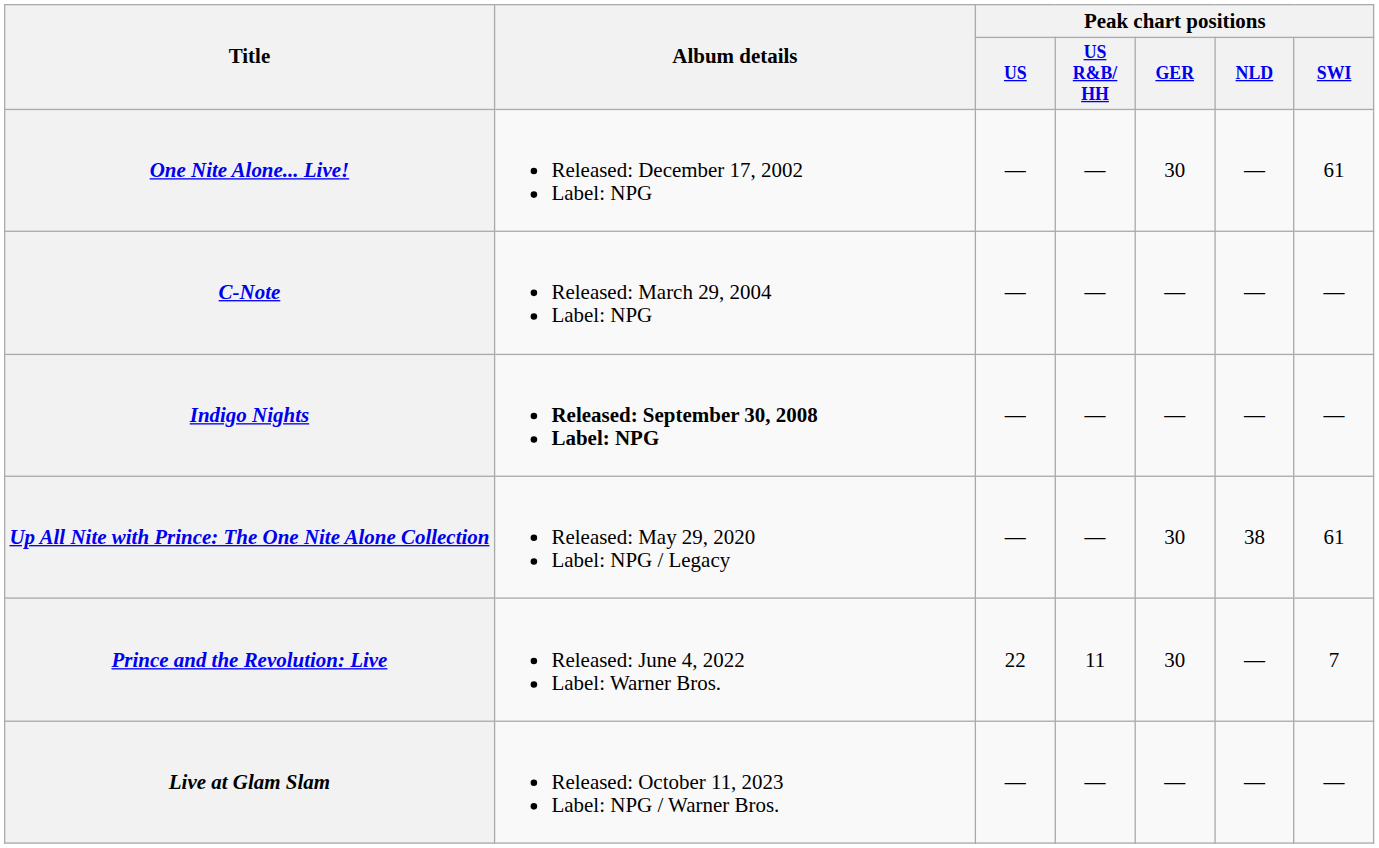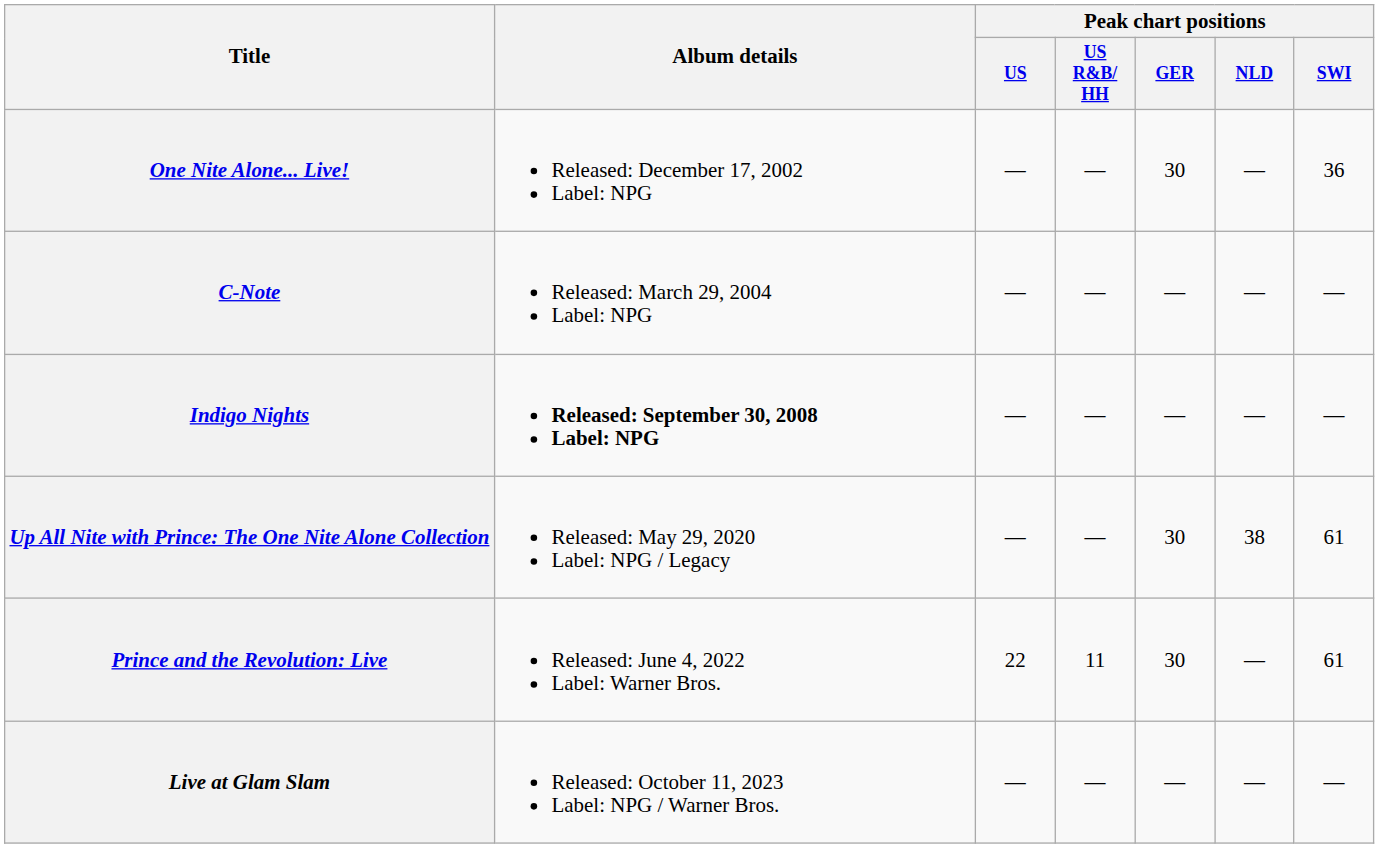 <table class="wikitable plainrowheaders">
 <tr>
 <th scope="col" rowspan="2">Title</th>
 <th scope="col" rowspan="2" style="width:360px;">Album details</th>
 <th scope="col" colspan="5">Peak chart positions</th>
 </tr>
 <tr>
 <th scope="col" style="width:4em;font-size:85%"><a href='#'>US</a><br></th>
 <th scope="col" style="width:4em;font-size:85%"><a href='#'>US<br>R&B/<br>HH</a><br></th>
 <th scope="col" style="width:4em;font-size:85%"><a href='#'>GER</a><br></th>
 <th scope="col" style="width:4em;font-size:85%"><a href='#'>NLD</a><br></th>
 <th scope="col" style="width:4em;font-size:85%"><a href='#'>SWI</a><br></th>
 </tr>
 <tr>
 <th scope="row"><em><a href='#'>One Nite Alone... Live!</a></em></th>
 <td><br><ul><li>Released: December 17, 2002</li><li>Label: NPG</li></ul></td>
 <td style="text-align:center;">—</td>
 <td style="text-align:center;">—</td>
 <td style="text-align:center;">30</td>
 <td style="text-align:center;">—</td>
-<td style="text-align:center;">61</td>
+<td style="text-align:center;">36</td>
 </tr>
 <tr>
 <th scope="row"><em><a href='#'>C-Note</a></em></th>
 <td><br><ul><li>Released: March 29, 2004</li><li>Label: NPG</li></ul></td>
 <td style="text-align:center;">—</td>
 <td style="text-align:center;">—</td>
 <td style="text-align:center;">—</td>
 <td style="text-align:center;">—</td>
 <td style="text-align:center;">—</td>
 </tr>
 <tr>
 <th scope="row"><em><a href='#'>Indigo Nights</a></em></th>
 <td><strong><br><ul><li>Released: September 30, 2008</li><li>Label: NPG</li></ul></strong></td>
 <td style="text-align:center;">—</td>
 <td style="text-align:center;">—</td>
 <td style="text-align:center;">—</td>
 <td style="text-align:center;">—</td>
 <td style="text-align:center;">—</td>
 </tr>
 <tr>
 <th scope="row"><em><a href='#'>Up All Nite with Prince: The One Nite Alone Collection</a></em></th>
 <td><br><ul><li>Released: May 29, 2020</li><li>Label: NPG / Legacy</li></ul></td>
 <td style="text-align:center;">—</td>
 <td style="text-align:center;">—</td>
 <td style="text-align:center;">30</td>
 <td style="text-align:center;">38</td>
 <td style="text-align:center;">61</td>
 </tr>
 <tr>
 <th scope="row"><em><a href='#'>Prince and the Revolution: Live</a></em></th>
 <td><br><ul><li>Released: June 4, 2022</li><li>Label: Warner Bros.</li></ul></td>
 <td style="text-align:center;">22<br></td>
 <td style="text-align:center;">11</td>
 <td style="text-align:center;">30</td>
 <td style="text-align:center;">—</td>
-<td style="text-align:center;">7</td>
+<td style="text-align:center;">61</td>
 </tr>
 <tr>
 <th scope="row"><em>Live at Glam Slam</em></th>
 <td><br><ul><li>Released: October 11, 2023</li><li>Label: NPG / Warner Bros.</li></ul></td>
 <td style="text-align:center;">—</td>
 <td style="text-align:center;">—</td>
 <td style="text-align:center;">—</td>
 <td style="text-align:center;">—</td>
 <td style="text-align:center;">—</td>
 </tr>
 </table>
